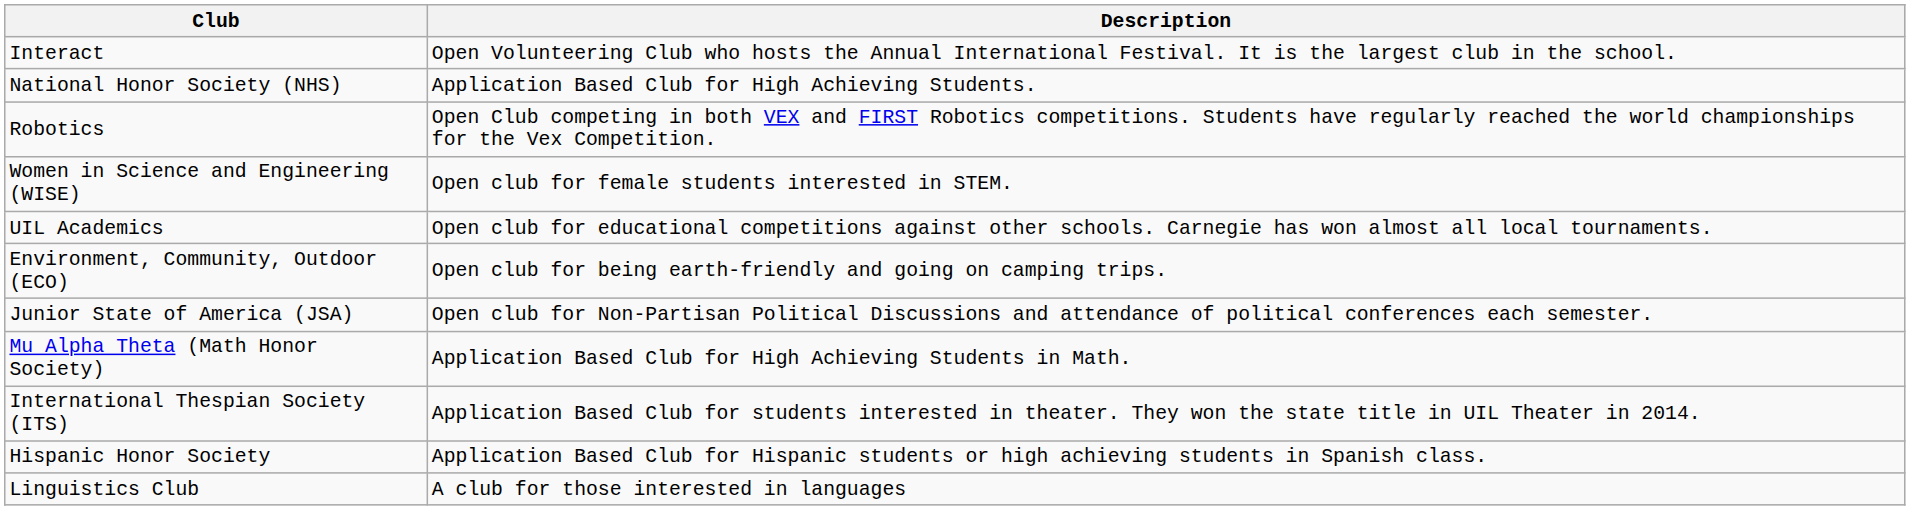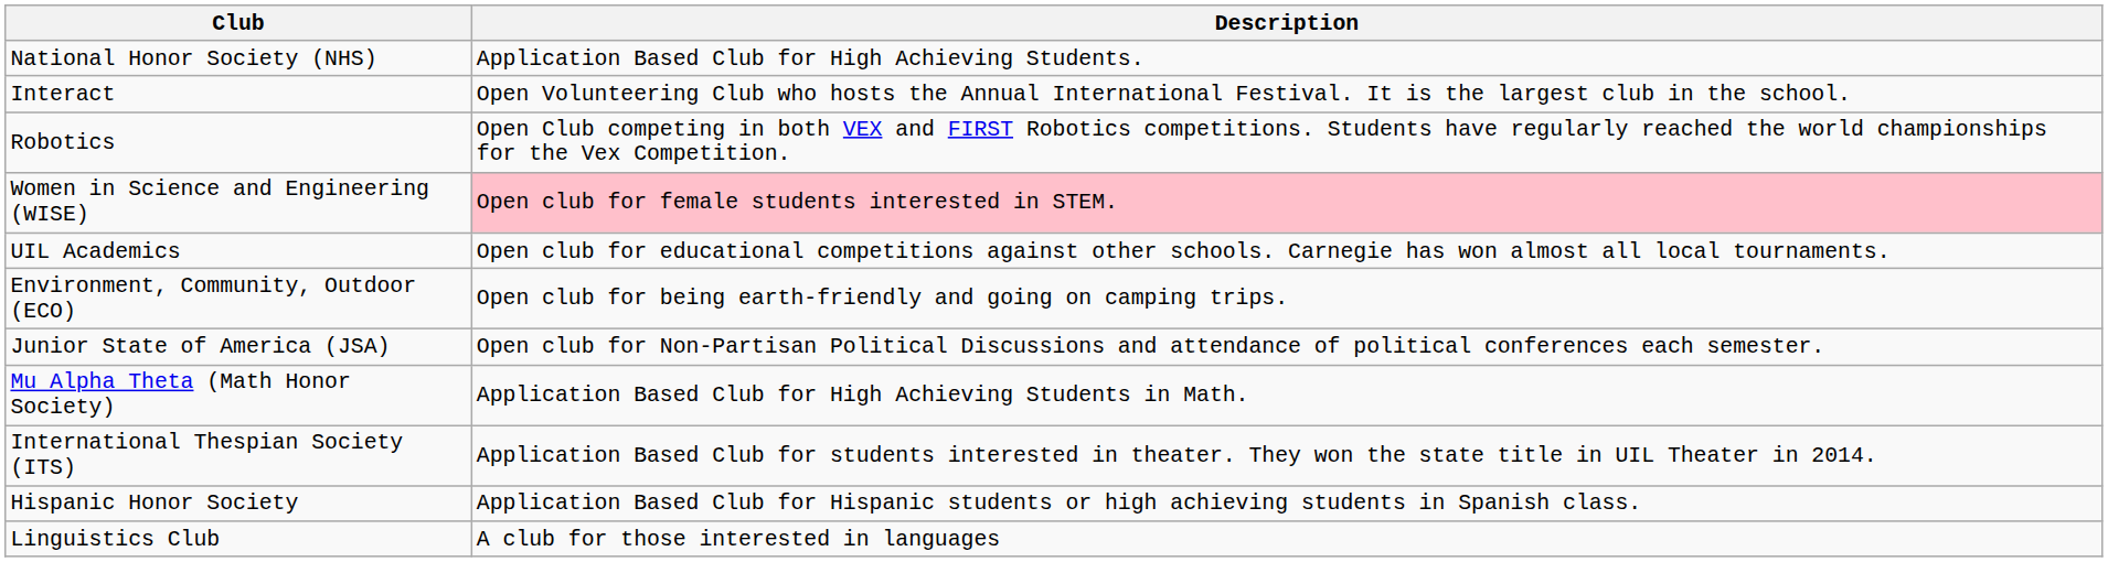 <table class="wikitable">
 <tr>
 <th>Club</th>
 <th>Description</th>
 </tr>
 <tr>
+<td>National Honor Society (NHS)</td>
+<td>Application Based Club for High Achieving Students.</td>
+</tr>
+<tr>
 <td>Interact</td>
 <td>Open Volunteering Club who hosts the Annual International Festival. It is the largest club in the school.</td>
-</tr>
-<tr>
-<td>National Honor Society (NHS)</td>
-<td>Application Based Club for High Achieving Students.</td>
 </tr>
 <tr>
 <td>Robotics</td>
 <td>Open Club competing in both <a href='#'>VEX</a> and <a href='#'>FIRST</a> Robotics competitions. Students have regularly reached the world championships for the Vex Competition.</td>
 </tr>
 <tr>
 <td>Women in Science and Engineering (WISE)</td>
-<td>Open club for female students interested in STEM.</td>
+<td style="background: pink;">Open club for female students interested in STEM.</td>
 </tr>
 <tr>
 <td>UIL Academics</td>
 <td>Open club for educational competitions against other schools. Carnegie has won almost all local tournaments.</td>
 </tr>
 <tr>
 <td>Environment, Community, Outdoor (ECO)</td>
 <td>Open club for being earth-friendly and going on camping trips.</td>
 </tr>
 <tr>
 <td>Junior State of America (JSA)</td>
 <td>Open club for Non-Partisan Political Discussions and attendance of political conferences each semester.</td>
 </tr>
 <tr>
 <td><a href='#'>Mu Alpha Theta</a> (Math Honor Society)</td>
 <td>Application Based Club for High Achieving Students in Math.</td>
 </tr>
 <tr>
 <td>International Thespian Society (ITS)</td>
 <td>Application Based Club for students interested in theater. They won the state title in UIL Theater in 2014.</td>
 </tr>
 <tr>
 <td>Hispanic Honor Society</td>
 <td>Application Based Club for Hispanic students or high achieving students in Spanish class.</td>
 </tr>
 <tr>
 <td>Linguistics Club</td>
 <td>A club for those interested in languages</td>
 </tr>
 </table>
